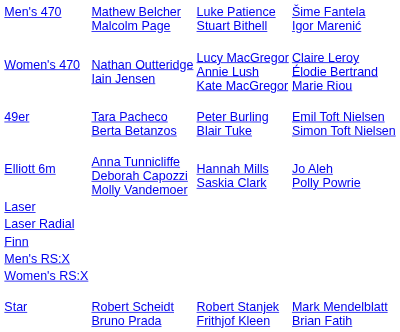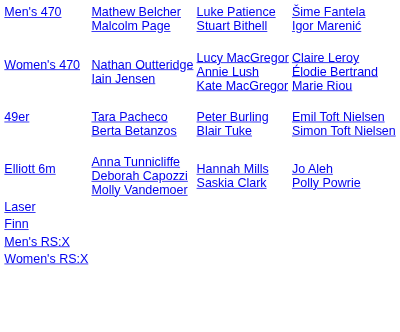 <table>
 <tr>
 <td><a href='#'>Men's 470</a><br> </td>
 <td><br><a href='#'>Mathew Belcher</a><br><a href='#'>Malcolm Page</a></td>
 <td><br><a href='#'>Luke Patience</a><br><a href='#'>Stuart Bithell</a></td>
 <td><br><a href='#'>Šime Fantela</a><br><a href='#'>Igor Marenić</a></td>
 </tr>
 <tr>
 <td><a href='#'>Women's 470</a><br> </td>
 <td><br><a href='#'>Nathan Outteridge</a><br><a href='#'>Iain Jensen</a></td>
 <td><br><a href='#'>Lucy MacGregor</a><br><a href='#'>Annie Lush</a><br><a href='#'>Kate MacGregor</a></td>
 <td><br><a href='#'>Claire Leroy</a><br><a href='#'>Élodie Bertrand</a><br><a href='#'>Marie Riou</a></td>
 </tr>
 <tr>
 <td><a href='#'>49er</a><br> </td>
 <td><br><a href='#'>Tara Pacheco</a><br><a href='#'>Berta Betanzos</a></td>
 <td><br><a href='#'>Peter Burling</a><br><a href='#'>Blair Tuke</a></td>
 <td nowrap><br><a href='#'>Emil Toft Nielsen</a><br><a href='#'>Simon Toft Nielsen</a></td>
 </tr>
 <tr>
 <td><a href='#'>Elliott 6m</a><br> </td>
 <td><br><a href='#'>Anna Tunnicliffe</a><br><a href='#'>Deborah Capozzi</a><br><a href='#'>Molly Vandemoer</a></td>
 <td><br><a href='#'>Hannah Mills</a><br><a href='#'>Saskia Clark</a></td>
 <td><br><a href='#'>Jo Aleh</a><br><a href='#'>Polly Powrie</a></td>
 </tr>
 <tr>
 <td><a href='#'>Laser</a><br> </td>
 <td></td>
 <td></td>
 <td></td>
 </tr>
 <tr>
-<td><a href='#'>Laser Radial</a><br> </td>
-<td></td>
-<td></td>
-<td></td>
-</tr>
-<tr>
 <td><a href='#'>Finn</a><br> </td>
 <td></td>
 <td></td>
 <td></td>
 </tr>
 <tr>
 <td><a href='#'>Men's RS:X</a><br> </td>
 <td nowrap></td>
 <td></td>
 <td></td>
 </tr>
 <tr>
 <td><a href='#'>Women's RS:X</a><br> </td>
 <td></td>
 <td nowrap></td>
 <td></td>
 </tr>
-<tr>
-<td><a href='#'>Star</a><br> </td>
-<td><br><a href='#'>Robert Scheidt</a><br><a href='#'>Bruno Prada</a></td>
-<td><br><a href='#'>Robert Stanjek</a><br><a href='#'>Frithjof Kleen</a></td>
-<td><br><a href='#'>Mark Mendelblatt</a><br><a href='#'>Brian Fatih</a></td>
-</tr>
 </table>
